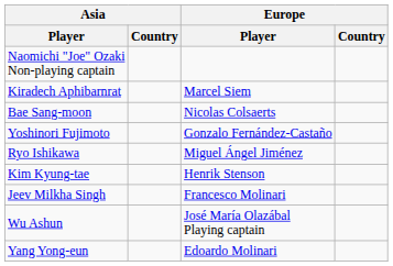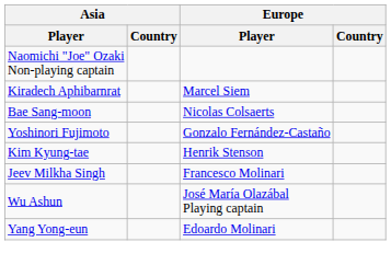 <table class="wikitable">
 <tr>
 <th colspan=2>Asia</th>
 <th colspan=2>Europe</th>
 </tr>
 <tr>
 <th>Player</th>
 <th>Country</th>
 <th>Player</th>
 <th>Country</th>
 </tr>
 <tr>
 <td><a href='#'>Naomichi "Joe" Ozaki</a><br>Non-playing captain</td>
 <td></td>
 <td></td>
 <td></td>
 </tr>
 <tr>
 <td><a href='#'>Kiradech Aphibarnrat</a></td>
 <td></td>
 <td><a href='#'>Marcel Siem</a></td>
 <td></td>
 </tr>
 <tr>
 <td><a href='#'>Bae Sang-moon</a></td>
 <td></td>
 <td><a href='#'>Nicolas Colsaerts</a></td>
 <td></td>
 </tr>
 <tr>
 <td><a href='#'>Yoshinori Fujimoto</a></td>
 <td></td>
 <td><a href='#'>Gonzalo Fernández-Castaño</a></td>
 <td></td>
 </tr>
 <tr>
-<td><a href='#'>Ryo Ishikawa</a></td>
-<td></td>
-<td><a href='#'>Miguel Ángel Jiménez</a></td>
-<td></td>
-</tr>
-<tr>
 <td><a href='#'>Kim Kyung-tae</a></td>
 <td></td>
 <td><a href='#'>Henrik Stenson</a></td>
 <td></td>
 </tr>
 <tr>
 <td><a href='#'>Jeev Milkha Singh</a></td>
 <td></td>
 <td><a href='#'>Francesco Molinari</a></td>
 <td></td>
 </tr>
 <tr>
 <td><a href='#'>Wu Ashun</a></td>
 <td></td>
 <td><a href='#'>José María Olazábal</a><br>Playing captain</td>
 <td></td>
 </tr>
 <tr>
 <td><a href='#'>Yang Yong-eun</a></td>
 <td></td>
 <td><a href='#'>Edoardo Molinari</a></td>
 <td></td>
 </tr>
 </table>
